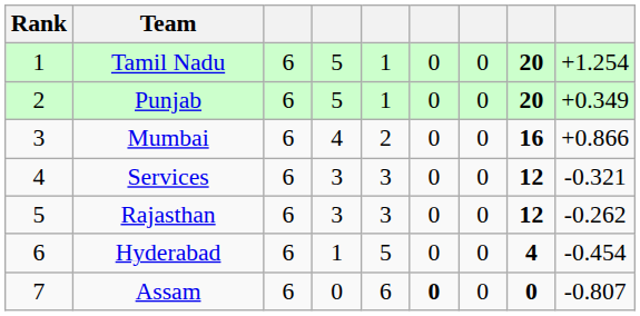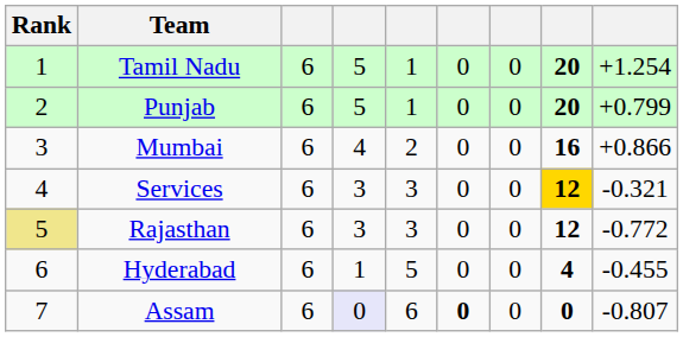 <table class="wikitable" style="text-align:center">
 <tr>
 <th>Rank</th>
 <th style="width:120px">Team</th>
 <th style="width:25px"></th>
 <th style="width:25px"></th>
 <th style="width:25px"></th>
 <th style="width:25px"></th>
 <th style="width:25px"></th>
 <th style="width:25px"></th>
 <th style="width:40px;"></th>
 </tr>
 <tr style="background:#cfc;">
 <td>1</td>
 <td><a href='#'>Tamil Nadu</a></td>
 <td>6</td>
 <td>5</td>
 <td>1</td>
 <td>0</td>
 <td>0</td>
 <td><strong>20</strong></td>
 <td>+1.254</td>
 </tr>
 <tr style="background:#cfc;">
 <td>2</td>
 <td><a href='#'>Punjab</a></td>
 <td>6</td>
 <td>5</td>
 <td>1</td>
 <td>0</td>
 <td>0</td>
 <td><strong>20</strong></td>
-<td>+0.349</td>
+<td>+0.799</td>
 </tr>
 <tr>
 <td>3</td>
 <td><a href='#'>Mumbai</a></td>
 <td>6</td>
 <td>4</td>
 <td>2</td>
 <td>0</td>
 <td>0</td>
 <td><strong>16</strong></td>
 <td>+0.866</td>
 </tr>
 <tr>
 <td>4</td>
 <td><a href='#'>Services</a></td>
 <td>6</td>
 <td>3</td>
 <td>3</td>
 <td>0</td>
 <td>0</td>
-<td><strong>12</strong></td>
+<td style="background: gold;"><strong>12</strong></td>
 <td>-0.321</td>
 </tr>
 <tr>
-<td>5</td>
+<td style="background: khaki;">5</td>
 <td><a href='#'>Rajasthan</a></td>
 <td>6</td>
 <td>3</td>
 <td>3</td>
 <td>0</td>
 <td>0</td>
 <td><strong>12</strong></td>
-<td>-0.262</td>
+<td>-0.772</td>
 </tr>
 <tr>
 <td>6</td>
 <td><a href='#'>Hyderabad</a></td>
 <td>6</td>
 <td>1</td>
 <td>5</td>
 <td>0</td>
 <td>0</td>
 <td><strong>4</strong></td>
-<td>-0.454</td>
+<td>-0.455</td>
 </tr>
 <tr>
 <td>7</td>
 <td><a href='#'>Assam</a></td>
 <td>6</td>
-<td>0</td>
+<td style="background: lavender;">0</td>
 <td>6</td>
 <td><strong>0</strong></td>
 <td>0</td>
 <td><strong>0</strong></td>
 <td>-0.807</td>
 </tr>
 </table>
